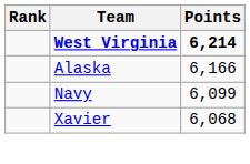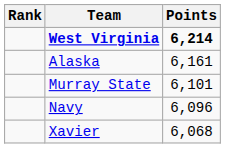 <table class="wikitable sortable" style="text-align:center">
 <tr>
 <th>Rank</th>
 <th>Team</th>
 <th>Points</th>
 </tr>
 <tr>
 <td></td>
 <td align=left><strong><a href='#'>West Virginia</a></strong></td>
 <td><strong>6,214</strong></td>
 </tr>
 <tr>
 <td></td>
 <td align=left><a href='#'>Alaska</a></td>
-<td>6,166</td>
+<td>6,161</td>
+</tr>
+<tr>
+<td></td>
+<td align=left><a href='#'>Murray State</a></td>
+<td>6,101</td>
 </tr>
 <tr>
 <td></td>
 <td align=left><a href='#'>Navy</a></td>
-<td>6,099</td>
+<td>6,096</td>
 </tr>
 <tr>
 <td></td>
 <td align=left><a href='#'>Xavier</a></td>
 <td>6,068</td>
 </tr>
 </table>
